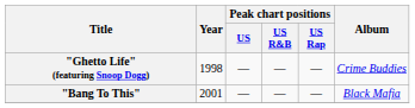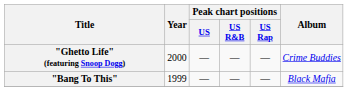 <table class="wikitable plainrowheaders" style="text-align:center;">
 <tr>
 <th scope="col" rowspan="2" style="width:16em;">Title</th>
 <th scope="col" rowspan="2">Year</th>
 <th scope="col" colspan="3">Peak chart positions</th>
 <th scope="col" rowspan="2">Album</th>
 </tr>
 <tr>
 <th style="width:3em; font-size:90%"><a href='#'>US</a></th>
 <th style="width:3em; font-size:90%"><a href='#'>US<br>R&B</a></th>
 <th style="width:3em; font-size:90%"><a href='#'>US<br>Rap</a></th>
 </tr>
 <tr>
 <th scope="row">"Ghetto Life"<br><small>(featuring <a href='#'>Snoop Dogg</a>)</small></th>
-<td>1998</td>
+<td>2000</td>
 <td>—</td>
 <td>—</td>
 <td>—</td>
 <td><em><a href='#'>Crime Buddies</a></em></td>
 </tr>
 <tr>
 <th scope="row">"Bang To This"</th>
-<td>2001</td>
+<td>1999</td>
 <td>—</td>
 <td>—</td>
 <td>—</td>
 <td><em><a href='#'>Black Mafia</a></em></td>
 </tr>
 <tr>
 </tr>
 </table>
